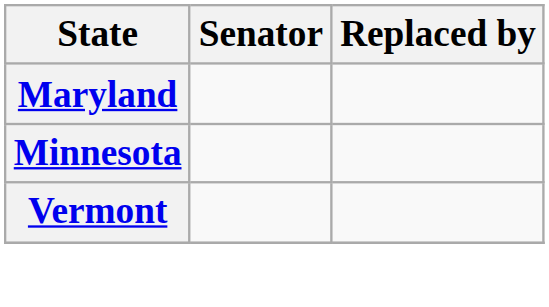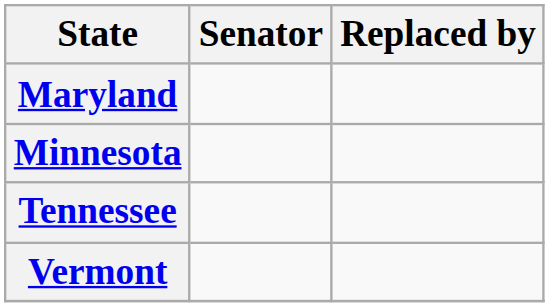 <table class="wikitable sortable plainrowheaders">
 <tr>
 <th scope="col">State</th>
 <th scope="col">Senator</th>
 <th scope="col">Replaced by</th>
 </tr>
 <tr>
 <th><a href='#'>Maryland</a></th>
 <td></td>
 <td></td>
 </tr>
 <tr>
 <th><a href='#'>Minnesota</a></th>
 <td></td>
 <td></td>
 </tr>
 <tr>
+<th><a href='#'>Tennessee</a></th>
+<td></td>
+<td></td>
+</tr>
+<tr>
 <th><a href='#'>Vermont</a></th>
 <td></td>
 <td></td>
 </tr>
 <tr>
 </tr>
 </table>
